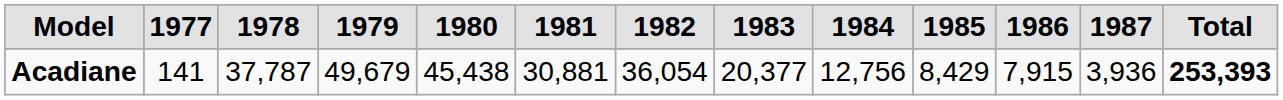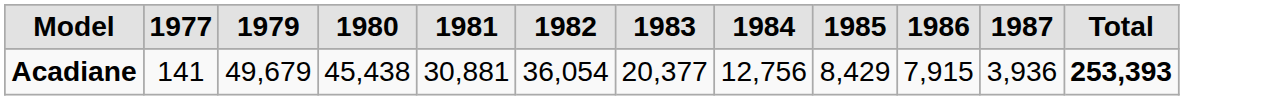 <table class="wikitable" style=";">
 <tr align="center">
 <td style="background:#e2e2e2;"><strong>Model</strong></td>
 <td style="background:#e2e2e2;"><strong>1977</strong></td>
-<td style="background:#e2e2e2;"><strong>1978</strong></td>
 <td style="background:#e2e2e2;"><strong>1979</strong></td>
 <td style="background:#e2e2e2;"><strong>1980</strong></td>
 <td style="background:#e2e2e2;"><strong>1981</strong></td>
 <td style="background:#e2e2e2;"><strong>1982</strong></td>
 <td style="background:#e2e2e2;"><strong>1983</strong></td>
 <td style="background:#e2e2e2;"><strong>1984</strong></td>
 <td style="background:#e2e2e2;"><strong>1985</strong></td>
 <td style="background:#e2e2e2;"><strong>1986</strong></td>
 <td style="background:#e2e2e2;"><strong>1987</strong></td>
 <td style="background:#e2e2e2;"><strong>Total</strong></td>
 </tr>
 <tr>
 <td><strong>Acadiane</strong></td>
 <td align="center">141</td>
-<td align="center">37,787</td>
 <td align="center">49,679</td>
 <td align="center">45,438</td>
 <td align="center">30,881</td>
 <td align="center">36,054</td>
 <td align="center">20,377</td>
 <td align="center">12,756</td>
 <td align="center">8,429</td>
 <td align="center">7,915</td>
 <td align="center">3,936</td>
 <td align="center"><strong>253,393</strong></td>
 </tr>
 </table>
